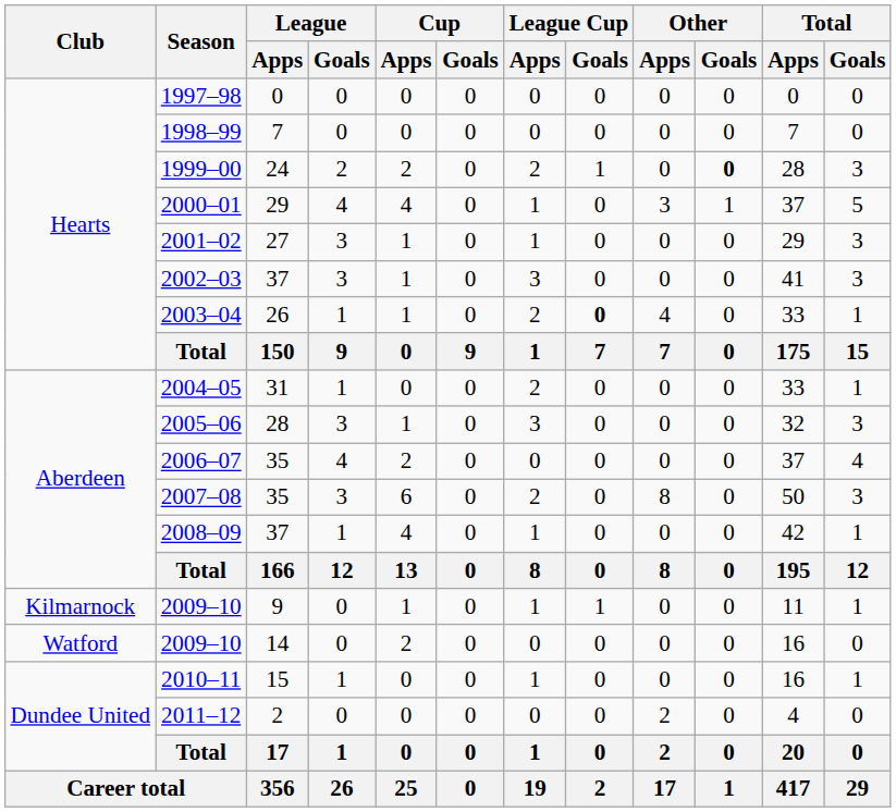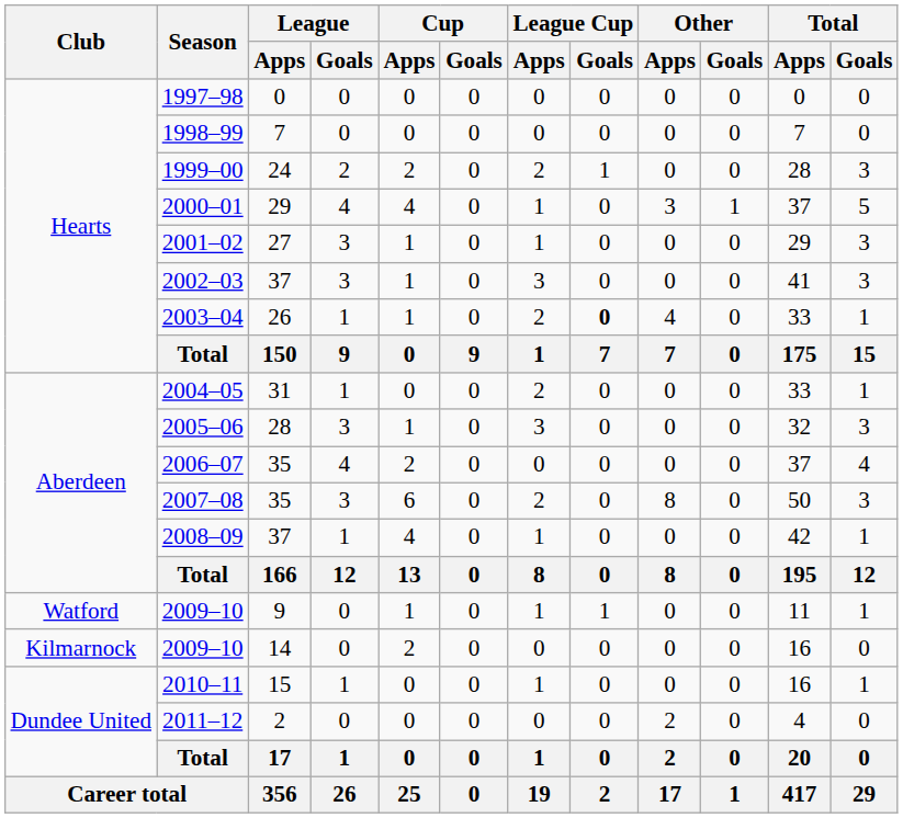 <table class="wikitable" style="text-align: center;">
 <tr>
 <th rowspan="2">Club</th>
 <th rowspan="2">Season</th>
 <th colspan="2">League</th>
 <th colspan="2">Cup</th>
 <th colspan="2">League Cup</th>
 <th colspan="2">Other</th>
 <th colspan="2">Total</th>
 </tr>
 <tr>
 <th>Apps</th>
 <th>Goals</th>
 <th>Apps</th>
 <th>Goals</th>
 <th>Apps</th>
 <th>Goals</th>
 <th>Apps</th>
 <th>Goals</th>
 <th>Apps</th>
 <th>Goals</th>
 </tr>
 <tr>
 <td rowspan="8"><a href='#'>Hearts</a></td>
 <td><a href='#'>1997–98</a></td>
 <td>0</td>
 <td>0</td>
 <td>0</td>
 <td>0</td>
 <td>0</td>
 <td>0</td>
 <td>0</td>
 <td>0</td>
 <td>0</td>
 <td>0</td>
 </tr>
 <tr>
 <td><a href='#'>1998–99</a></td>
 <td>7</td>
 <td>0</td>
 <td>0</td>
 <td>0</td>
 <td>0</td>
 <td>0</td>
 <td>0</td>
 <td>0</td>
 <td>7</td>
 <td>0</td>
 </tr>
 <tr>
 <td><a href='#'>1999–00</a></td>
 <td>24</td>
 <td>2</td>
 <td>2</td>
 <td>0</td>
 <td>2</td>
 <td>1</td>
 <td>0</td>
-<td><strong>0</strong></td>
+<td>0</td>
 <td>28</td>
 <td>3</td>
 </tr>
 <tr>
 <td><a href='#'>2000–01</a></td>
 <td>29</td>
 <td>4</td>
 <td>4</td>
 <td>0</td>
 <td>1</td>
 <td>0</td>
 <td>3</td>
 <td>1</td>
 <td>37</td>
 <td>5</td>
 </tr>
 <tr>
 <td><a href='#'>2001–02</a></td>
 <td>27</td>
 <td>3</td>
 <td>1</td>
 <td>0</td>
 <td>1</td>
 <td>0</td>
 <td>0</td>
 <td>0</td>
 <td>29</td>
 <td>3</td>
 </tr>
 <tr>
 <td><a href='#'>2002–03</a></td>
 <td>37</td>
 <td>3</td>
 <td>1</td>
 <td>0</td>
 <td>3</td>
 <td>0</td>
 <td>0</td>
 <td>0</td>
 <td>41</td>
 <td>3</td>
 </tr>
 <tr>
 <td><a href='#'>2003–04</a></td>
 <td>26</td>
 <td>1</td>
 <td>1</td>
 <td>0</td>
 <td>2</td>
 <td><strong>0</strong></td>
 <td>4</td>
 <td>0</td>
 <td>33</td>
 <td>1</td>
 </tr>
 <tr>
 <th>Total</th>
 <th>150</th>
 <th>9</th>
 <th>0</th>
 <th>9</th>
 <th>1</th>
 <th>7</th>
 <th>7</th>
 <th>0</th>
 <th>175</th>
 <th>15</th>
 </tr>
 <tr>
 <td rowspan="6"><a href='#'>Aberdeen</a></td>
 <td><a href='#'>2004–05</a></td>
 <td>31</td>
 <td>1</td>
 <td>0</td>
 <td>0</td>
 <td>2</td>
 <td>0</td>
 <td>0</td>
 <td>0</td>
 <td>33</td>
 <td>1</td>
 </tr>
 <tr>
 <td><a href='#'>2005–06</a></td>
 <td>28</td>
 <td>3</td>
 <td>1</td>
 <td>0</td>
 <td>3</td>
 <td>0</td>
 <td>0</td>
 <td>0</td>
 <td>32</td>
 <td>3</td>
 </tr>
 <tr>
 <td><a href='#'>2006–07</a></td>
 <td>35</td>
 <td>4</td>
 <td>2</td>
 <td>0</td>
 <td>0</td>
 <td>0</td>
 <td>0</td>
 <td>0</td>
 <td>37</td>
 <td>4</td>
 </tr>
 <tr>
 <td><a href='#'>2007–08</a></td>
 <td>35</td>
 <td>3</td>
 <td>6</td>
 <td>0</td>
 <td>2</td>
 <td>0</td>
 <td>8</td>
 <td>0</td>
 <td>50</td>
 <td>3</td>
 </tr>
 <tr>
 <td><a href='#'>2008–09</a></td>
 <td>37</td>
 <td>1</td>
 <td>4</td>
 <td>0</td>
 <td>1</td>
 <td>0</td>
 <td>0</td>
 <td>0</td>
 <td>42</td>
 <td>1</td>
 </tr>
 <tr>
 <th>Total</th>
 <th>166</th>
 <th>12</th>
 <th>13</th>
 <th>0</th>
 <th>8</th>
 <th>0</th>
 <th>8</th>
 <th>0</th>
 <th>195</th>
 <th>12</th>
 </tr>
 <tr>
-<td><a href='#'>Kilmarnock</a></td>
+<td><a href='#'>Watford</a></td>
 <td><a href='#'>2009–10</a></td>
 <td>9</td>
 <td>0</td>
 <td>1</td>
 <td>0</td>
 <td>1</td>
 <td>1</td>
 <td>0</td>
 <td>0</td>
 <td>11</td>
 <td>1</td>
 </tr>
 <tr>
-<td><a href='#'>Watford</a></td>
+<td><a href='#'>Kilmarnock</a></td>
 <td><a href='#'>2009–10</a></td>
 <td>14</td>
 <td>0</td>
 <td>2</td>
 <td>0</td>
 <td>0</td>
 <td>0</td>
 <td>0</td>
 <td>0</td>
 <td>16</td>
 <td>0</td>
 </tr>
 <tr>
 <td rowspan="3"><a href='#'>Dundee United</a></td>
 <td><a href='#'>2010–11</a></td>
 <td>15</td>
 <td>1</td>
 <td>0</td>
 <td>0</td>
 <td>1</td>
 <td>0</td>
 <td>0</td>
 <td>0</td>
 <td>16</td>
 <td>1</td>
 </tr>
 <tr>
 <td><a href='#'>2011–12</a></td>
 <td>2</td>
 <td>0</td>
 <td>0</td>
 <td>0</td>
 <td>0</td>
 <td>0</td>
 <td>2</td>
 <td>0</td>
 <td>4</td>
 <td>0</td>
 </tr>
 <tr>
 <th>Total</th>
 <th>17</th>
 <th>1</th>
 <th>0</th>
 <th>0</th>
 <th>1</th>
 <th>0</th>
 <th>2</th>
 <th>0</th>
 <th>20</th>
 <th>0</th>
 </tr>
 <tr>
 <th colspan="2">Career total</th>
 <th>356</th>
 <th>26</th>
 <th>25</th>
 <th>0</th>
 <th>19</th>
 <th>2</th>
 <th>17</th>
 <th>1</th>
 <th>417</th>
 <th>29</th>
 </tr>
 </table>
